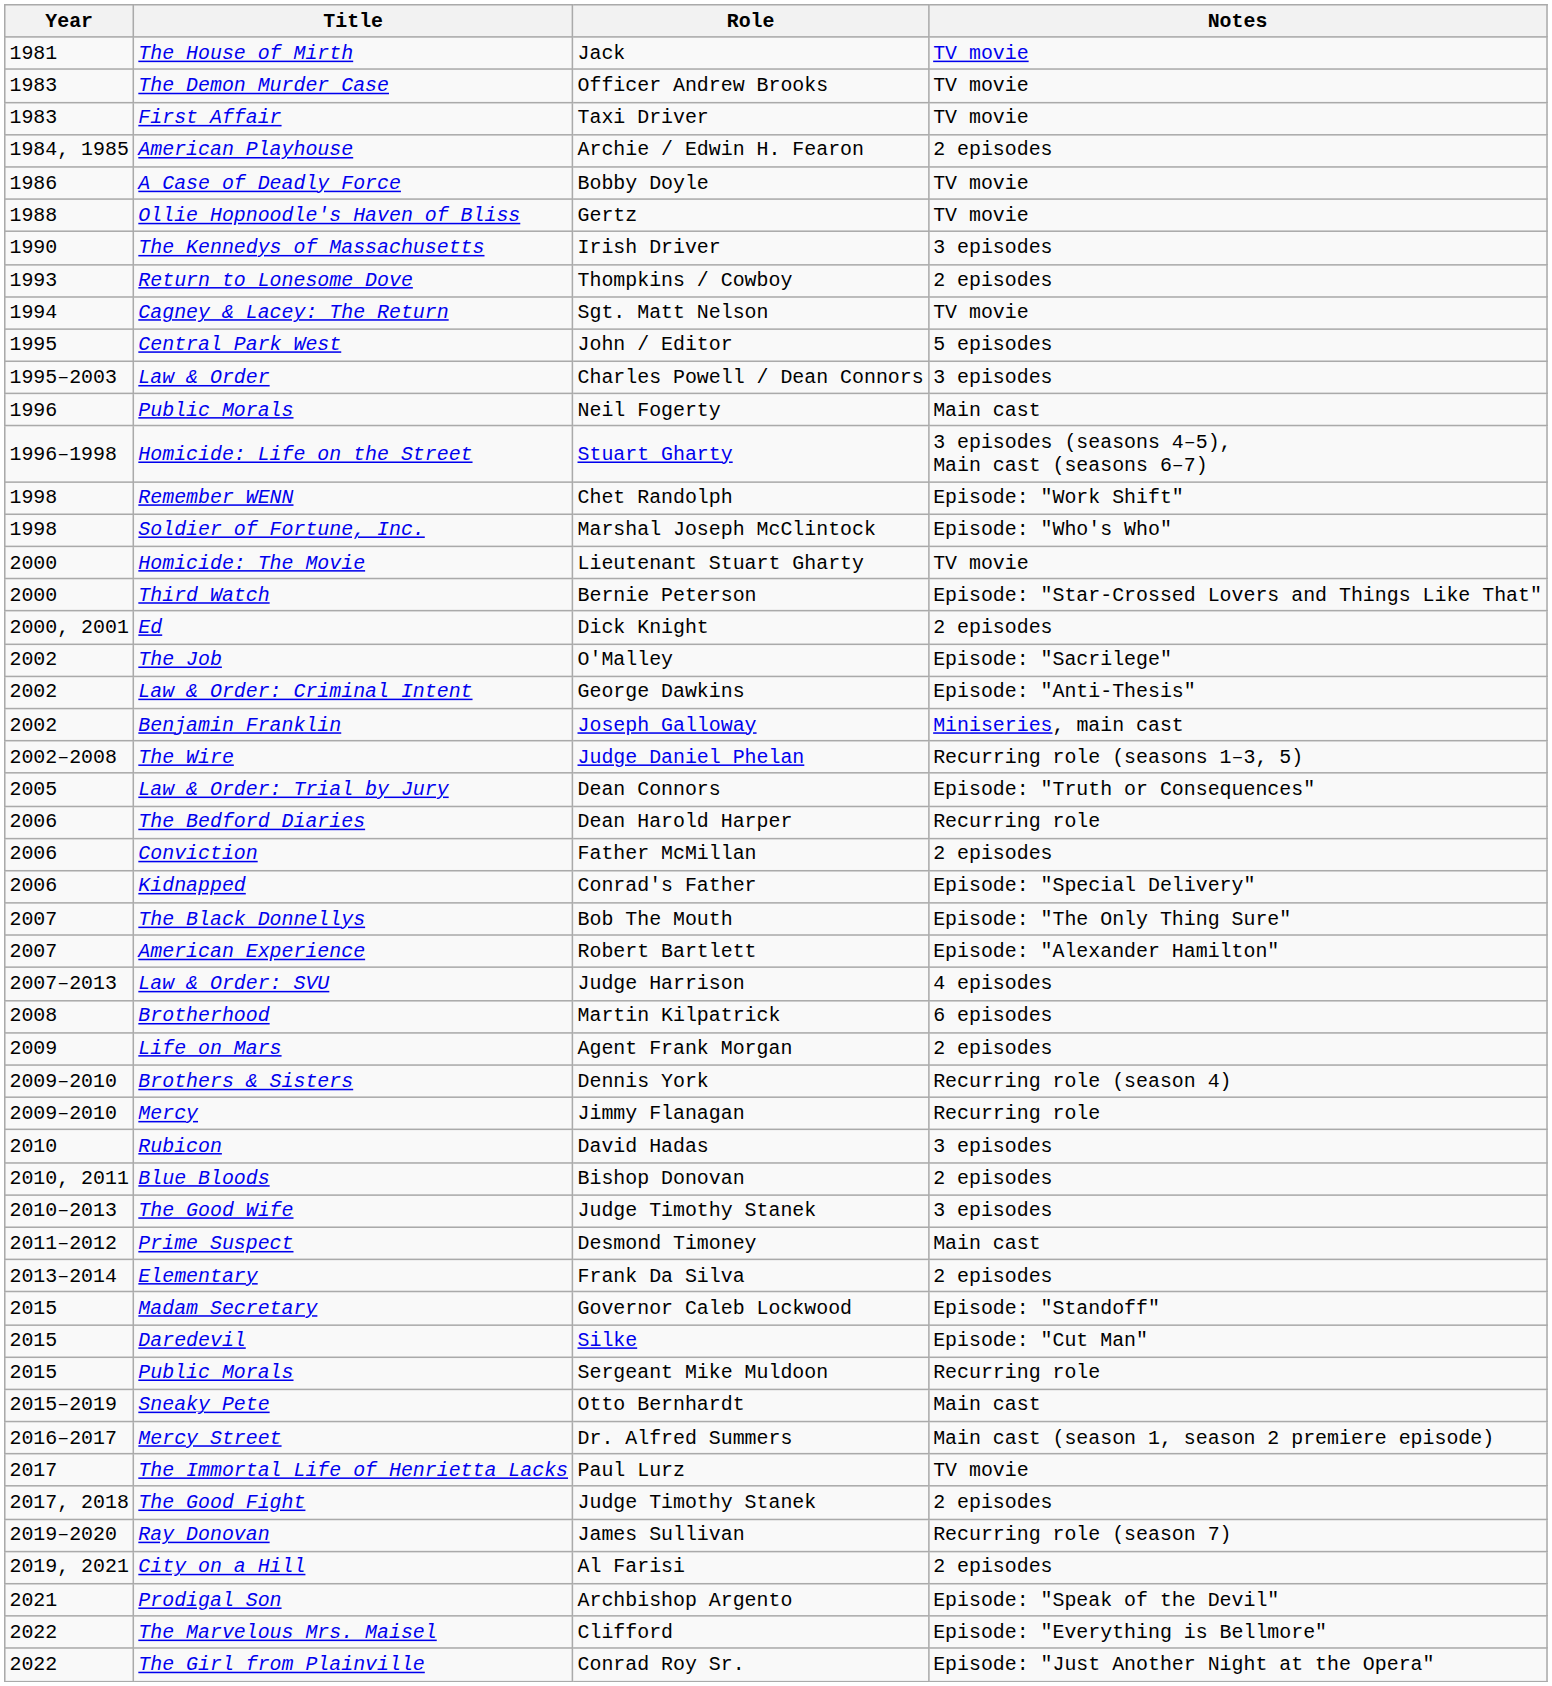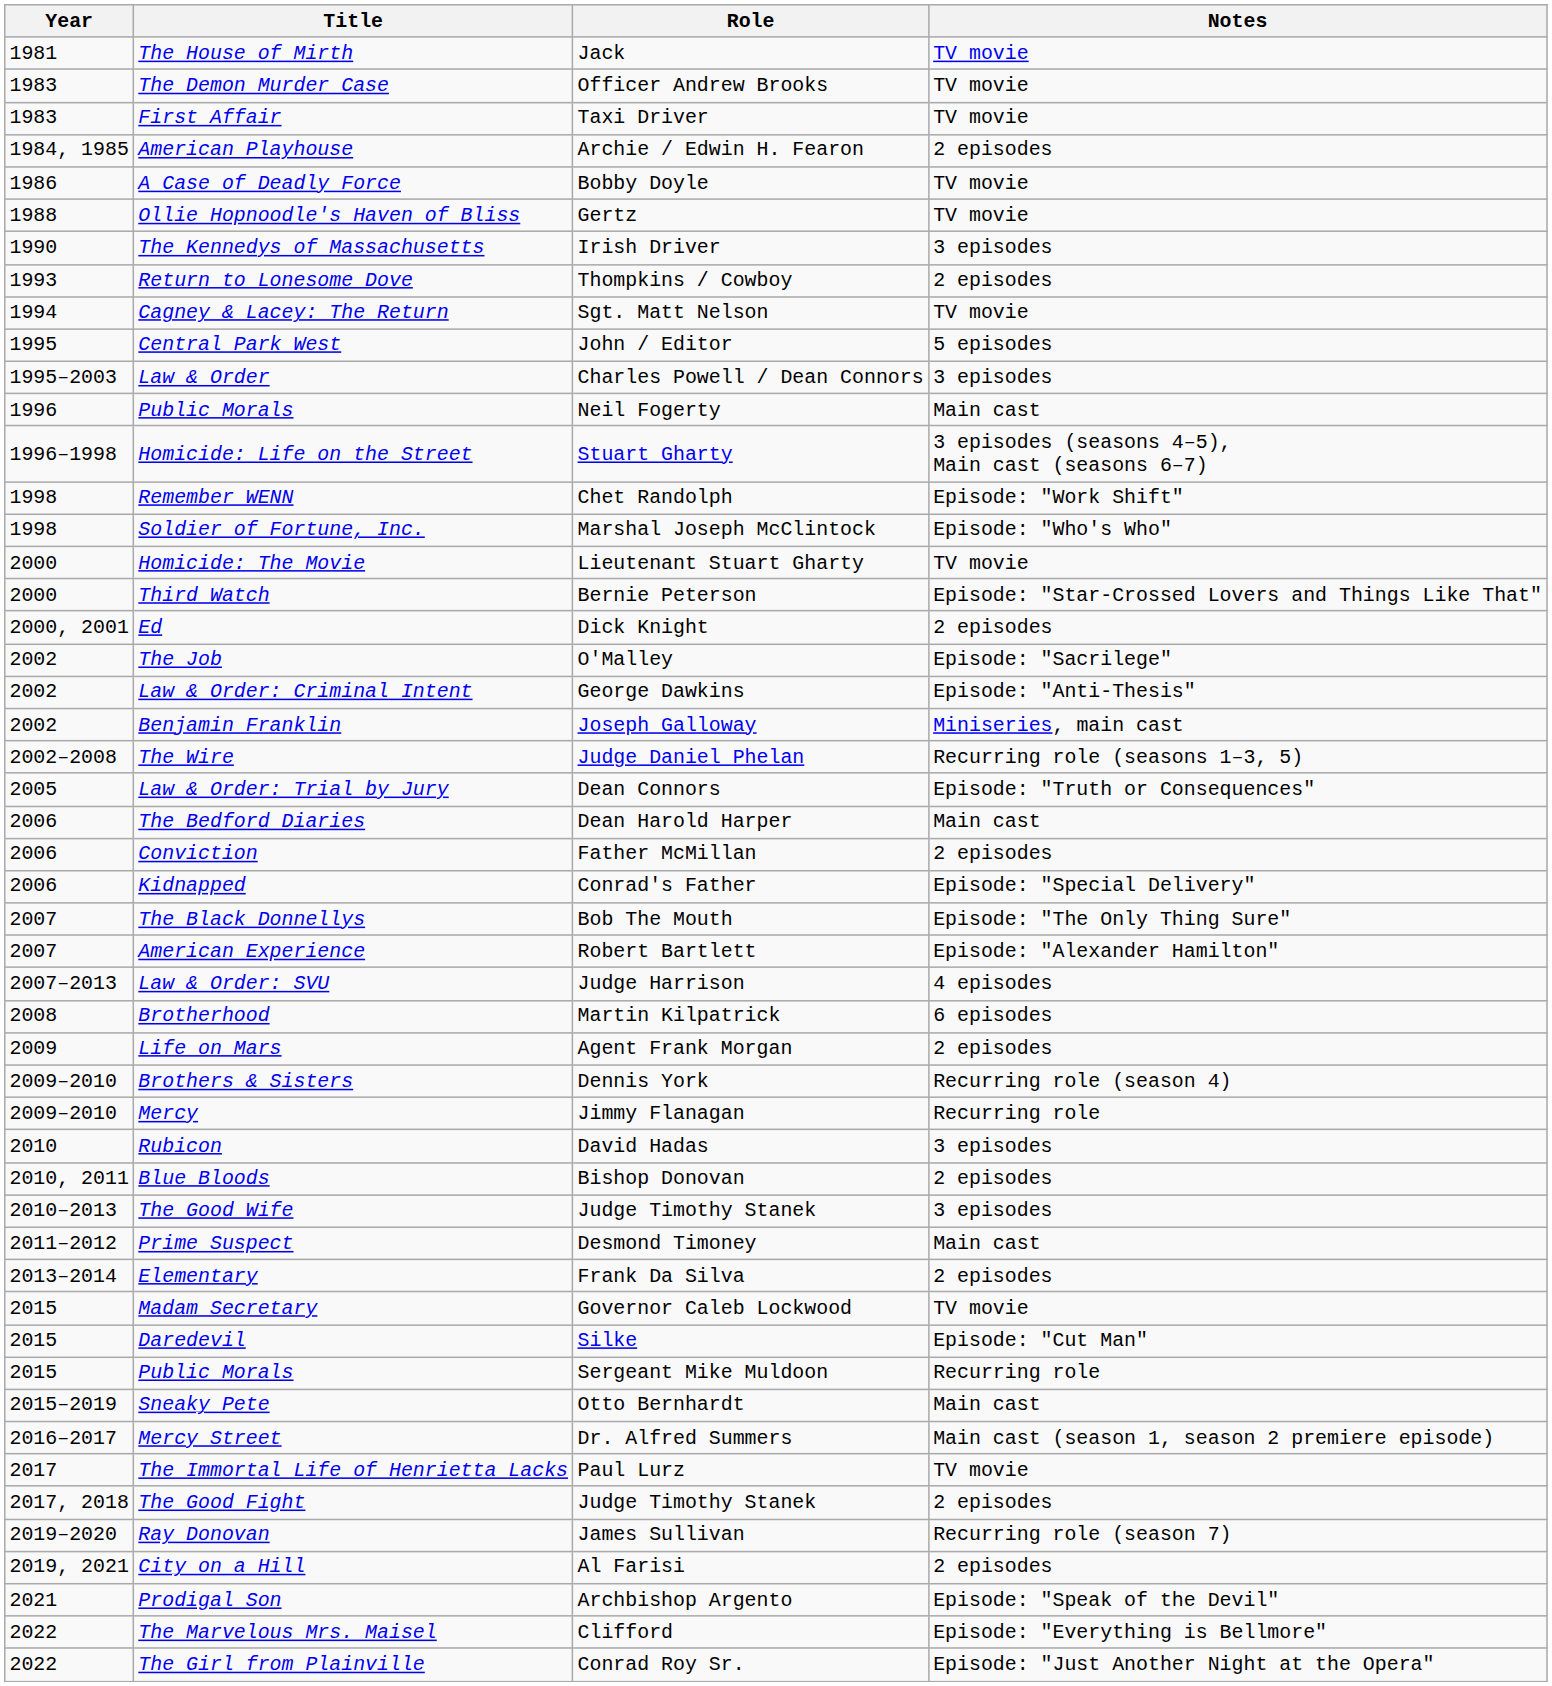 <table class="wikitable sortable">
 <tr>
 <th>Year</th>
 <th>Title</th>
 <th>Role</th>
 <th>Notes</th>
 </tr>
 <tr>
 <td>1981</td>
 <td><a href='#'><em>The House of Mirth</em></a></td>
 <td>Jack</td>
 <td><a href='#'>TV movie</a></td>
 </tr>
 <tr>
 <td>1983</td>
 <td><em><a href='#'>The Demon Murder Case</a></em></td>
 <td>Officer Andrew Brooks</td>
 <td>TV movie</td>
 </tr>
 <tr>
 <td>1983</td>
 <td><a href='#'><em>First Affair</em></a></td>
 <td>Taxi Driver</td>
 <td>TV movie</td>
 </tr>
 <tr>
 <td>1984, 1985</td>
 <td><em><a href='#'>American Playhouse</a></em></td>
 <td>Archie / Edwin H. Fearon</td>
 <td>2 episodes</td>
 </tr>
 <tr>
 <td>1986</td>
 <td><em><a href='#'>A Case of Deadly Force</a></em></td>
 <td>Bobby Doyle</td>
 <td>TV movie</td>
 </tr>
 <tr>
 <td>1988</td>
 <td><em><a href='#'>Ollie Hopnoodle's Haven of Bliss</a></em></td>
 <td>Gertz</td>
 <td>TV movie</td>
 </tr>
 <tr>
 <td>1990</td>
 <td><em><a href='#'>The Kennedys of Massachusetts</a></em></td>
 <td>Irish Driver</td>
 <td>3 episodes</td>
 </tr>
 <tr>
 <td>1993</td>
 <td><em><a href='#'>Return to Lonesome Dove</a></em></td>
 <td>Thompkins / Cowboy</td>
 <td>2 episodes</td>
 </tr>
 <tr>
 <td>1994</td>
 <td><em><a href='#'>Cagney & Lacey: The Return</a></em></td>
 <td>Sgt. Matt Nelson</td>
 <td>TV movie</td>
 </tr>
 <tr>
 <td>1995</td>
 <td><a href='#'><em>Central Park West</em></a></td>
 <td>John / Editor</td>
 <td>5 episodes</td>
 </tr>
 <tr>
 <td>1995–2003</td>
 <td><em><a href='#'>Law & Order</a></em></td>
 <td>Charles Powell / Dean Connors</td>
 <td>3 episodes</td>
 </tr>
 <tr>
 <td>1996</td>
 <td><a href='#'><em>Public Morals</em></a></td>
 <td>Neil Fogerty</td>
 <td>Main cast</td>
 </tr>
 <tr>
 <td>1996–1998</td>
 <td><em><a href='#'>Homicide: Life on the Street</a></em></td>
 <td><a href='#'>Stuart Gharty</a></td>
 <td>3 episodes (seasons 4–5),<br>Main cast (seasons 6–7)</td>
 </tr>
 <tr>
 <td>1998</td>
 <td><em><a href='#'>Remember WENN</a></em></td>
 <td>Chet Randolph</td>
 <td>Episode: "Work Shift"</td>
 </tr>
 <tr>
 <td>1998</td>
 <td><em><a href='#'>Soldier of Fortune, Inc.</a></em></td>
 <td>Marshal Joseph McClintock</td>
 <td>Episode: "Who's Who"</td>
 </tr>
 <tr>
 <td>2000</td>
 <td><em><a href='#'>Homicide: The Movie</a></em></td>
 <td>Lieutenant Stuart Gharty</td>
 <td>TV movie</td>
 </tr>
 <tr>
 <td>2000</td>
 <td><em><a href='#'>Third Watch</a></em></td>
 <td>Bernie Peterson</td>
 <td>Episode: "Star-Crossed Lovers and Things Like That"</td>
 </tr>
 <tr>
 <td>2000, 2001</td>
 <td><a href='#'><em>Ed</em></a></td>
 <td>Dick Knight</td>
 <td>2 episodes</td>
 </tr>
 <tr>
 <td>2002</td>
 <td><a href='#'><em>The Job</em></a></td>
 <td>O'Malley</td>
 <td>Episode: "Sacrilege"</td>
 </tr>
 <tr>
 <td>2002</td>
 <td><em><a href='#'>Law & Order: Criminal Intent</a></em></td>
 <td>George Dawkins</td>
 <td>Episode: "Anti-Thesis"</td>
 </tr>
 <tr>
 <td>2002</td>
 <td><a href='#'><em>Benjamin Franklin</em></a></td>
 <td><a href='#'>Joseph Galloway</a></td>
 <td><a href='#'>Miniseries</a>, main cast</td>
 </tr>
 <tr>
 <td>2002–2008</td>
 <td><em><a href='#'>The Wire</a></em></td>
 <td><a href='#'>Judge Daniel Phelan</a></td>
 <td>Recurring role (seasons 1–3, 5)</td>
 </tr>
 <tr>
 <td>2005</td>
 <td><em><a href='#'>Law & Order: Trial by Jury</a></em></td>
 <td>Dean Connors</td>
 <td>Episode: "Truth or Consequences"</td>
 </tr>
 <tr>
 <td>2006</td>
 <td><em><a href='#'>The Bedford Diaries</a></em></td>
 <td>Dean Harold Harper</td>
-<td>Recurring role</td>
+<td>Main cast</td>
 </tr>
 <tr>
 <td>2006</td>
 <td><a href='#'><em>Conviction</em></a></td>
 <td>Father McMillan</td>
 <td>2 episodes</td>
 </tr>
 <tr>
 <td>2006</td>
 <td><a href='#'><em>Kidnapped</em></a></td>
 <td>Conrad's Father</td>
 <td>Episode: "Special Delivery"</td>
 </tr>
 <tr>
 <td>2007</td>
 <td><em><a href='#'>The Black Donnellys</a></em></td>
 <td>Bob The Mouth</td>
 <td>Episode: "The Only Thing Sure"</td>
 </tr>
 <tr>
 <td>2007</td>
 <td><em><a href='#'>American Experience</a></em></td>
 <td>Robert Bartlett</td>
 <td>Episode: "Alexander Hamilton"</td>
 </tr>
 <tr>
 <td>2007–2013</td>
 <td><a href='#'><em>Law & Order: SVU</em></a></td>
 <td>Judge Harrison</td>
 <td>4 episodes</td>
 </tr>
 <tr>
 <td>2008</td>
 <td><a href='#'><em>Brotherhood</em></a></td>
 <td>Martin Kilpatrick</td>
 <td>6 episodes</td>
 </tr>
 <tr>
 <td>2009</td>
 <td><a href='#'><em>Life on Mars</em></a></td>
 <td>Agent Frank Morgan</td>
 <td>2 episodes</td>
 </tr>
 <tr>
 <td>2009–2010</td>
 <td><a href='#'><em>Brothers & Sisters</em></a></td>
 <td>Dennis York</td>
 <td>Recurring role (season 4)</td>
 </tr>
 <tr>
 <td>2009–2010</td>
 <td><a href='#'><em>Mercy</em></a></td>
 <td>Jimmy Flanagan</td>
 <td>Recurring role</td>
 </tr>
 <tr>
 <td>2010</td>
 <td><a href='#'><em>Rubicon</em></a></td>
 <td>David Hadas</td>
 <td>3 episodes</td>
 </tr>
 <tr>
 <td>2010, 2011</td>
 <td><a href='#'><em>Blue Bloods</em></a></td>
 <td>Bishop Donovan</td>
 <td>2 episodes</td>
 </tr>
 <tr>
 <td>2010–2013</td>
 <td><em><a href='#'>The Good Wife</a></em></td>
 <td>Judge Timothy Stanek</td>
 <td>3 episodes</td>
 </tr>
 <tr>
 <td>2011–2012</td>
 <td><a href='#'><em>Prime Suspect</em></a></td>
 <td>Desmond Timoney</td>
 <td>Main cast</td>
 </tr>
 <tr>
 <td>2013–2014</td>
 <td><a href='#'><em>Elementary</em></a></td>
 <td>Frank Da Silva</td>
 <td>2 episodes</td>
 </tr>
 <tr>
 <td>2015</td>
 <td><a href='#'><em>Madam Secretary</em></a></td>
 <td>Governor Caleb Lockwood</td>
-<td>Episode: "Standoff"</td>
+<td>TV movie</td>
 </tr>
 <tr>
 <td>2015</td>
 <td><a href='#'><em>Daredevil</em></a></td>
 <td><a href='#'>Silke</a></td>
 <td>Episode: "Cut Man"</td>
 </tr>
 <tr>
 <td>2015</td>
 <td><a href='#'><em>Public Morals</em></a></td>
 <td>Sergeant Mike Muldoon</td>
 <td>Recurring role</td>
 </tr>
 <tr>
 <td>2015–2019</td>
 <td><em><a href='#'>Sneaky Pete</a></em></td>
 <td>Otto Bernhardt</td>
 <td>Main cast</td>
 </tr>
 <tr>
 <td>2016–2017</td>
 <td><a href='#'><em>Mercy Street</em></a></td>
 <td>Dr. Alfred Summers</td>
 <td>Main cast (season 1, season 2 premiere episode)</td>
 </tr>
 <tr>
 <td>2017</td>
 <td><a href='#'><em>The Immortal Life of Henrietta Lacks</em></a></td>
 <td>Paul Lurz</td>
 <td>TV movie</td>
 </tr>
 <tr>
 <td>2017, 2018</td>
 <td><em><a href='#'>The Good Fight</a></em></td>
 <td>Judge Timothy Stanek</td>
 <td>2 episodes</td>
 </tr>
 <tr>
 <td>2019–2020</td>
 <td><em><a href='#'>Ray Donovan</a></em></td>
 <td>James Sullivan</td>
 <td>Recurring role (season 7)</td>
 </tr>
 <tr>
 <td>2019, 2021</td>
 <td><a href='#'><em>City on a Hill</em></a></td>
 <td>Al Farisi</td>
 <td>2 episodes</td>
 </tr>
 <tr>
 <td>2021</td>
 <td><a href='#'><em>Prodigal Son</em></a></td>
 <td>Archbishop Argento</td>
 <td>Episode: "Speak of the Devil"</td>
 </tr>
 <tr>
 <td>2022</td>
 <td><em><a href='#'>The Marvelous Mrs. Maisel</a></em></td>
 <td>Clifford</td>
 <td>Episode: "Everything is Bellmore"</td>
 </tr>
 <tr>
 <td>2022</td>
 <td><em><a href='#'>The Girl from Plainville</a></em></td>
 <td>Conrad Roy Sr.</td>
 <td>Episode: "Just Another Night at the Opera"</td>
 </tr>
 </table>
